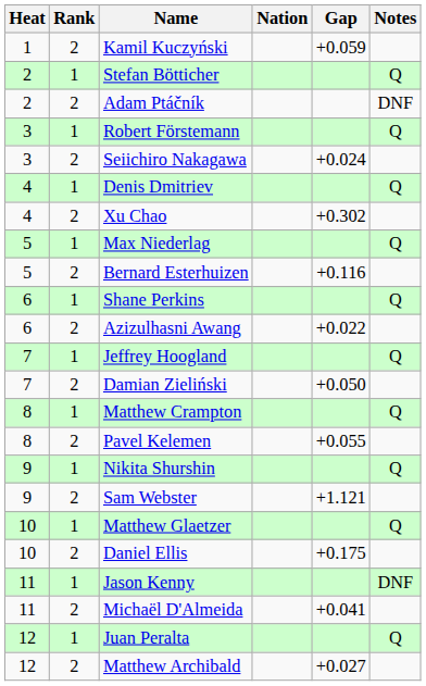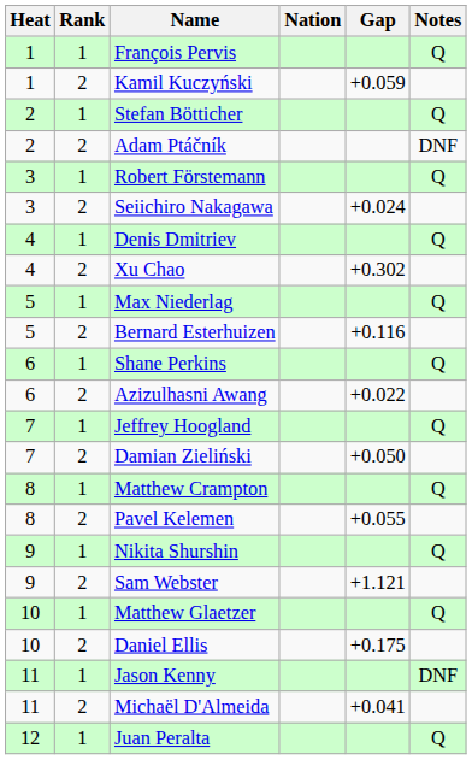 <table class="wikitable sortable" style="text-align:center">
 <tr>
 <th>Heat</th>
 <th>Rank</th>
 <th>Name</th>
 <th>Nation</th>
 <th>Gap</th>
 <th>Notes</th>
+</tr>
+<tr bgcolor=ccffcc>
+<td>1</td>
+<td>1</td>
+<td align=left><a href='#'>François Pervis</a></td>
+<td align=left></td>
+<td></td>
+<td>Q</td>
 </tr>
 <tr>
 <td>1</td>
 <td>2</td>
 <td align=left><a href='#'>Kamil Kuczyński</a></td>
 <td align=left></td>
 <td>+0.059</td>
 <td></td>
 </tr>
 <tr bgcolor=ccffcc>
 <td>2</td>
 <td>1</td>
 <td align=left><a href='#'>Stefan Bötticher</a></td>
 <td align=left></td>
 <td></td>
 <td>Q</td>
 </tr>
 <tr>
 <td>2</td>
 <td>2</td>
 <td align=left><a href='#'>Adam Ptáčník</a></td>
 <td align=left></td>
 <td></td>
 <td>DNF</td>
 </tr>
 <tr bgcolor=ccffcc>
 <td>3</td>
 <td>1</td>
 <td align=left><a href='#'>Robert Förstemann</a></td>
 <td align=left></td>
 <td></td>
 <td>Q</td>
 </tr>
 <tr>
 <td>3</td>
 <td>2</td>
 <td align=left><a href='#'>Seiichiro Nakagawa</a></td>
 <td align=left></td>
 <td>+0.024</td>
 <td></td>
 </tr>
 <tr bgcolor=ccffcc>
 <td>4</td>
 <td>1</td>
 <td align=left><a href='#'>Denis Dmitriev</a></td>
 <td align=left></td>
 <td></td>
 <td>Q</td>
 </tr>
 <tr>
 <td>4</td>
 <td>2</td>
 <td align=left><a href='#'>Xu Chao</a></td>
 <td align=left></td>
 <td>+0.302</td>
 <td></td>
 </tr>
 <tr bgcolor=ccffcc>
 <td>5</td>
 <td>1</td>
 <td align=left><a href='#'>Max Niederlag</a></td>
 <td align=left></td>
 <td></td>
 <td>Q</td>
 </tr>
 <tr>
 <td>5</td>
 <td>2</td>
 <td align=left><a href='#'>Bernard Esterhuizen</a></td>
 <td align=left></td>
 <td>+0.116</td>
 <td></td>
 </tr>
 <tr bgcolor=ccffcc>
 <td>6</td>
 <td>1</td>
 <td align=left><a href='#'>Shane Perkins</a></td>
 <td align=left></td>
 <td></td>
 <td>Q</td>
 </tr>
 <tr>
 <td>6</td>
 <td>2</td>
 <td align=left><a href='#'>Azizulhasni Awang</a></td>
 <td align=left></td>
 <td>+0.022</td>
 <td></td>
 </tr>
 <tr bgcolor=ccffcc>
 <td>7</td>
 <td>1</td>
 <td align=left><a href='#'>Jeffrey Hoogland</a></td>
 <td align=left></td>
 <td></td>
 <td>Q</td>
 </tr>
 <tr>
 <td>7</td>
 <td>2</td>
 <td align=left><a href='#'>Damian Zieliński</a></td>
 <td align=left></td>
 <td>+0.050</td>
 <td></td>
 </tr>
 <tr bgcolor=ccffcc>
 <td>8</td>
 <td>1</td>
 <td align=left><a href='#'>Matthew Crampton</a></td>
 <td align=left></td>
 <td></td>
 <td>Q</td>
 </tr>
 <tr>
 <td>8</td>
 <td>2</td>
 <td align=left><a href='#'>Pavel Kelemen</a></td>
 <td align=left></td>
 <td>+0.055</td>
 <td></td>
 </tr>
 <tr bgcolor=ccffcc>
 <td>9</td>
 <td>1</td>
 <td align=left><a href='#'>Nikita Shurshin</a></td>
 <td align=left></td>
 <td></td>
 <td>Q</td>
 </tr>
 <tr>
 <td>9</td>
 <td>2</td>
 <td align=left><a href='#'>Sam Webster</a></td>
 <td align=left></td>
 <td>+1.121</td>
 <td></td>
 </tr>
 <tr bgcolor=ccffcc>
 <td>10</td>
 <td>1</td>
 <td align=left><a href='#'>Matthew Glaetzer</a></td>
 <td align=left></td>
 <td></td>
 <td>Q</td>
 </tr>
 <tr>
 <td>10</td>
 <td>2</td>
 <td align=left><a href='#'>Daniel Ellis</a></td>
 <td align=left></td>
 <td>+0.175</td>
 <td></td>
 </tr>
 <tr bgcolor=ccffcc>
 <td>11</td>
 <td>1</td>
 <td align=left><a href='#'>Jason Kenny</a></td>
 <td align=left></td>
 <td></td>
 <td>DNF</td>
 </tr>
 <tr>
 <td>11</td>
 <td>2</td>
 <td align=left><a href='#'>Michaël D'Almeida</a></td>
 <td align=left></td>
 <td>+0.041</td>
 <td></td>
 </tr>
 <tr bgcolor=ccffcc>
 <td>12</td>
 <td>1</td>
 <td align=left><a href='#'>Juan Peralta</a></td>
 <td align=left></td>
 <td></td>
 <td>Q</td>
 </tr>
-<tr>
-<td>12</td>
-<td>2</td>
-<td align=left><a href='#'>Matthew Archibald</a></td>
-<td align=left></td>
-<td>+0.027</td>
-<td></td>
-</tr>
 </table>
